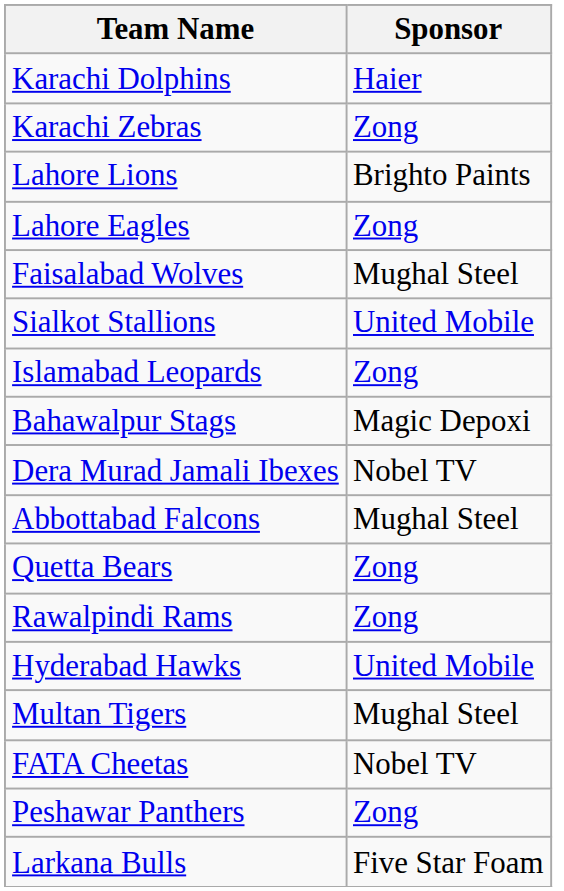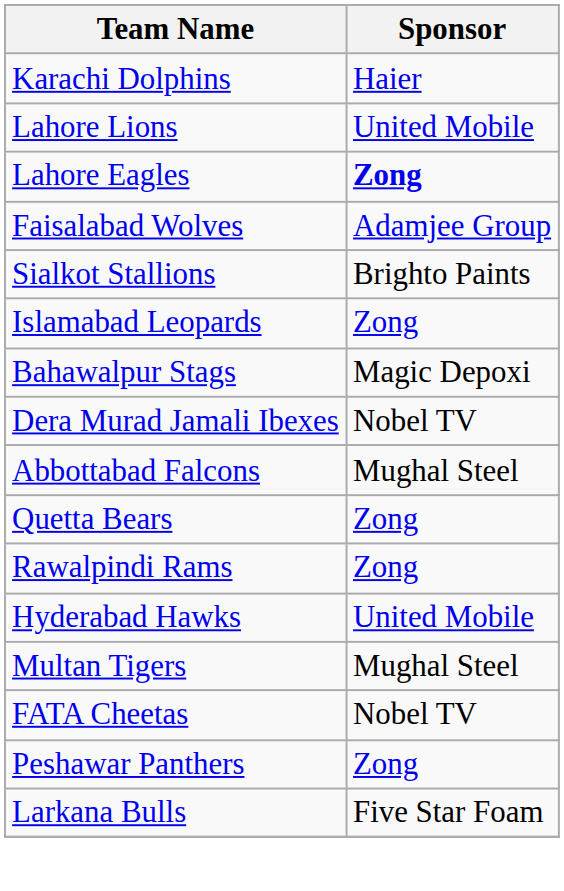 <table class="wikitable">
 <tr>
 <th>Team Name</th>
 <th>Sponsor</th>
 </tr>
 <tr>
 <td><a href='#'>Karachi Dolphins</a></td>
 <td><a href='#'>Haier</a></td>
 </tr>
 <tr>
-<td><a href='#'>Karachi Zebras</a></td>
-<td><a href='#'>Zong</a></td>
-</tr>
-<tr>
 <td><a href='#'>Lahore Lions</a></td>
-<td>Brighto Paints</td>
+<td><a href='#'>United Mobile</a></td>
 </tr>
 <tr>
 <td><a href='#'>Lahore Eagles</a></td>
-<td><a href='#'>Zong</a></td>
+<td><strong><a href='#'>Zong</a></strong></td>
 </tr>
 <tr>
 <td><a href='#'>Faisalabad Wolves</a></td>
-<td>Mughal Steel</td>
+<td><a href='#'>Adamjee Group</a></td>
 </tr>
 <tr>
 <td><a href='#'>Sialkot Stallions</a></td>
-<td><a href='#'>United Mobile</a></td>
+<td>Brighto Paints</td>
 </tr>
 <tr>
 <td><a href='#'>Islamabad Leopards</a></td>
 <td><a href='#'>Zong</a></td>
 </tr>
 <tr>
 <td><a href='#'>Bahawalpur Stags</a></td>
 <td>Magic Depoxi</td>
 </tr>
 <tr>
 <td><a href='#'>Dera Murad Jamali Ibexes</a></td>
 <td>Nobel TV</td>
 </tr>
 <tr>
 <td><a href='#'>Abbottabad Falcons</a></td>
 <td>Mughal Steel</td>
 </tr>
 <tr>
 <td><a href='#'>Quetta Bears</a></td>
 <td><a href='#'>Zong</a></td>
 </tr>
 <tr>
 <td><a href='#'>Rawalpindi Rams</a></td>
 <td><a href='#'>Zong</a></td>
 </tr>
 <tr>
 <td><a href='#'>Hyderabad Hawks</a></td>
 <td><a href='#'>United Mobile</a></td>
 </tr>
 <tr>
 <td><a href='#'>Multan Tigers</a></td>
 <td>Mughal Steel</td>
 </tr>
 <tr>
 <td><a href='#'>FATA Cheetas</a></td>
 <td>Nobel TV</td>
 </tr>
 <tr>
 <td><a href='#'>Peshawar Panthers</a></td>
 <td><a href='#'>Zong</a></td>
 </tr>
 <tr>
 <td><a href='#'>Larkana Bulls</a></td>
 <td>Five Star Foam</td>
 </tr>
 <tr>
 </tr>
 </table>
